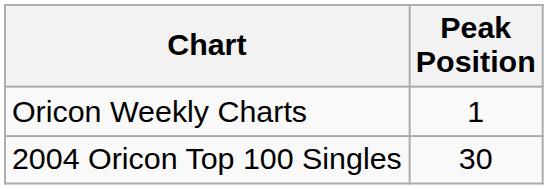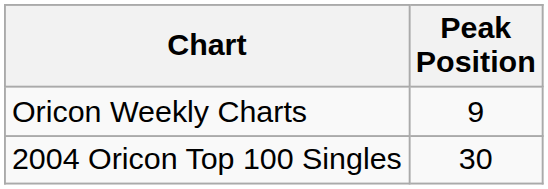 <table class="wikitable">
 <tr>
 <th>Chart</th>
 <th>Peak<br>Position</th>
 </tr>
 <tr>
 <td>Oricon Weekly Charts</td>
-<td align="center">1</td>
+<td align="center">9</td>
 </tr>
 <tr>
 <td>2004 Oricon Top 100 Singles</td>
 <td align="center">30</td>
 </tr>
 </table>
